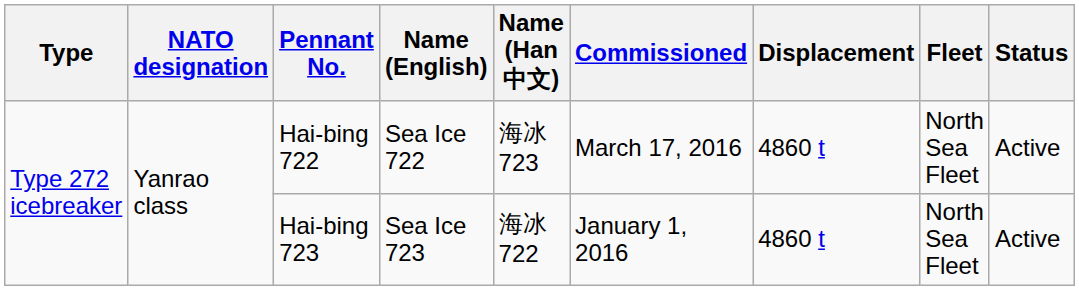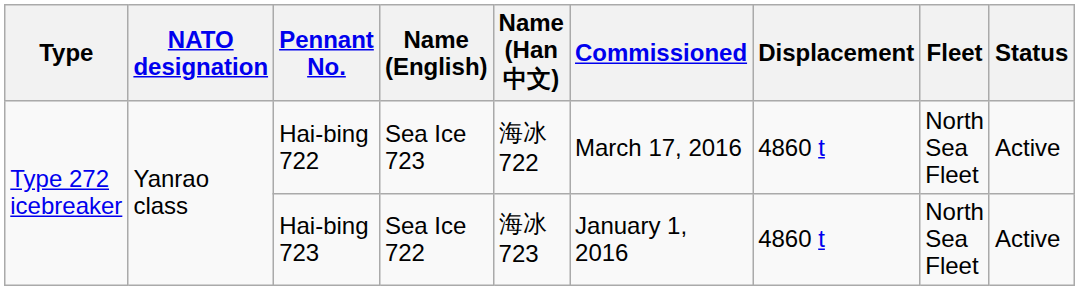 <table class="wikitable sortable"  style="margin:auto; width:100%;">
 <tr>
 <th style="text-align:center; width:16%;">Type</th>
 <th style="text-align:center; width:12%;"><a href='#'>NATO designation</a></th>
 <th style="text-align:center; width:10%;"><a href='#'>Pennant No.</a></th>
 <th style="text-align:center; width:10%;">Name<br>(English)</th>
 <th style="text-align:center; width:10%;">Name<br>(Han 中文)</th>
 <th style="text-align:center; width:10%;"><a href='#'>Commissioned</a></th>
 <th style="text-align:center; width:10%;">Displacement</th>
 <th style="text-align:center; width:10%;">Fleet</th>
 <th style="text-align:center; width:10%;">Status</th>
 </tr>
 <tr>
 <td rowspan="2"><a href='#'>Type 272 icebreaker</a></td>
 <td rowspan="2">Yanrao class</td>
 <td>Hai-bing 722</td>
-<td>Sea Ice 722</td>
-<td>海冰 723</td>
+<td>Sea Ice 723</td>
+<td>海冰 722</td>
 <td>March 17, 2016</td>
 <td>4860 <a href='#'>t</a></td>
 <td>North Sea Fleet</td>
 <td><span>Active</span></td>
 </tr>
 <tr>
 <td>Hai-bing 723</td>
-<td>Sea Ice 723</td>
-<td>海冰 722</td>
+<td>Sea Ice 722</td>
+<td>海冰 723</td>
 <td>January 1, 2016</td>
 <td>4860 <a href='#'>t</a></td>
 <td>North Sea Fleet</td>
 <td><span>Active</span></td>
 </tr>
 </table>
